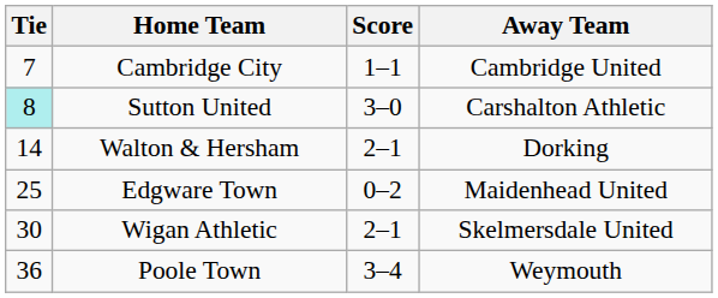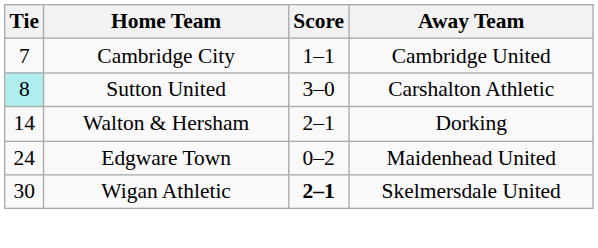 <table class="wikitable" style="text-align:center;">
 <tr>
 <th width=20>Tie</th>
 <th width=175>Home Team</th>
 <th width=20>Score</th>
 <th width=175>Away Team</th>
 </tr>
 <tr>
 <td>7</td>
 <td>Cambridge City</td>
 <td>1–1</td>
 <td>Cambridge United</td>
 </tr>
 <tr>
 <td style="background: paleturquoise;">8</td>
 <td>Sutton United</td>
 <td>3–0</td>
 <td>Carshalton Athletic</td>
 </tr>
 <tr>
 <td>14</td>
 <td>Walton & Hersham</td>
 <td>2–1</td>
 <td>Dorking</td>
 </tr>
 <tr>
-<td>25</td>
+<td>24</td>
 <td>Edgware Town</td>
 <td>0–2</td>
 <td>Maidenhead United</td>
 </tr>
 <tr>
 <td>30</td>
 <td>Wigan Athletic</td>
-<td>2–1</td>
+<td><strong>2–1</strong></td>
 <td>Skelmersdale United</td>
 </tr>
-<tr>
-<td>36</td>
-<td>Poole Town</td>
-<td>3–4</td>
-<td>Weymouth</td>
-</tr>
 </table>
